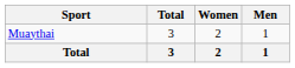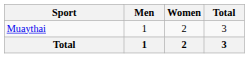 <table class="wikitable sortable" style="text-align:center;">
 <tr>
 <th width=180>Sport</th>
+<th width=55>Men</th>
+<th width=55>Women</th>
 <th width=55>Total</th>
-<th width=55>Women</th>
-<th width=55>Men</th>
 </tr>
 <tr>
 <td align=left><a href='#'>Muaythai</a></td>
+<td>1</td>
+<td>2</td>
 <td>3</td>
-<td>2</td>
-<td>1</td>
 </tr>
 <tr>
 <th>Total</th>
+<th>1</th>
+<th>2</th>
 <th>3</th>
-<th>2</th>
-<th>1</th>
 </tr>
 </table>
